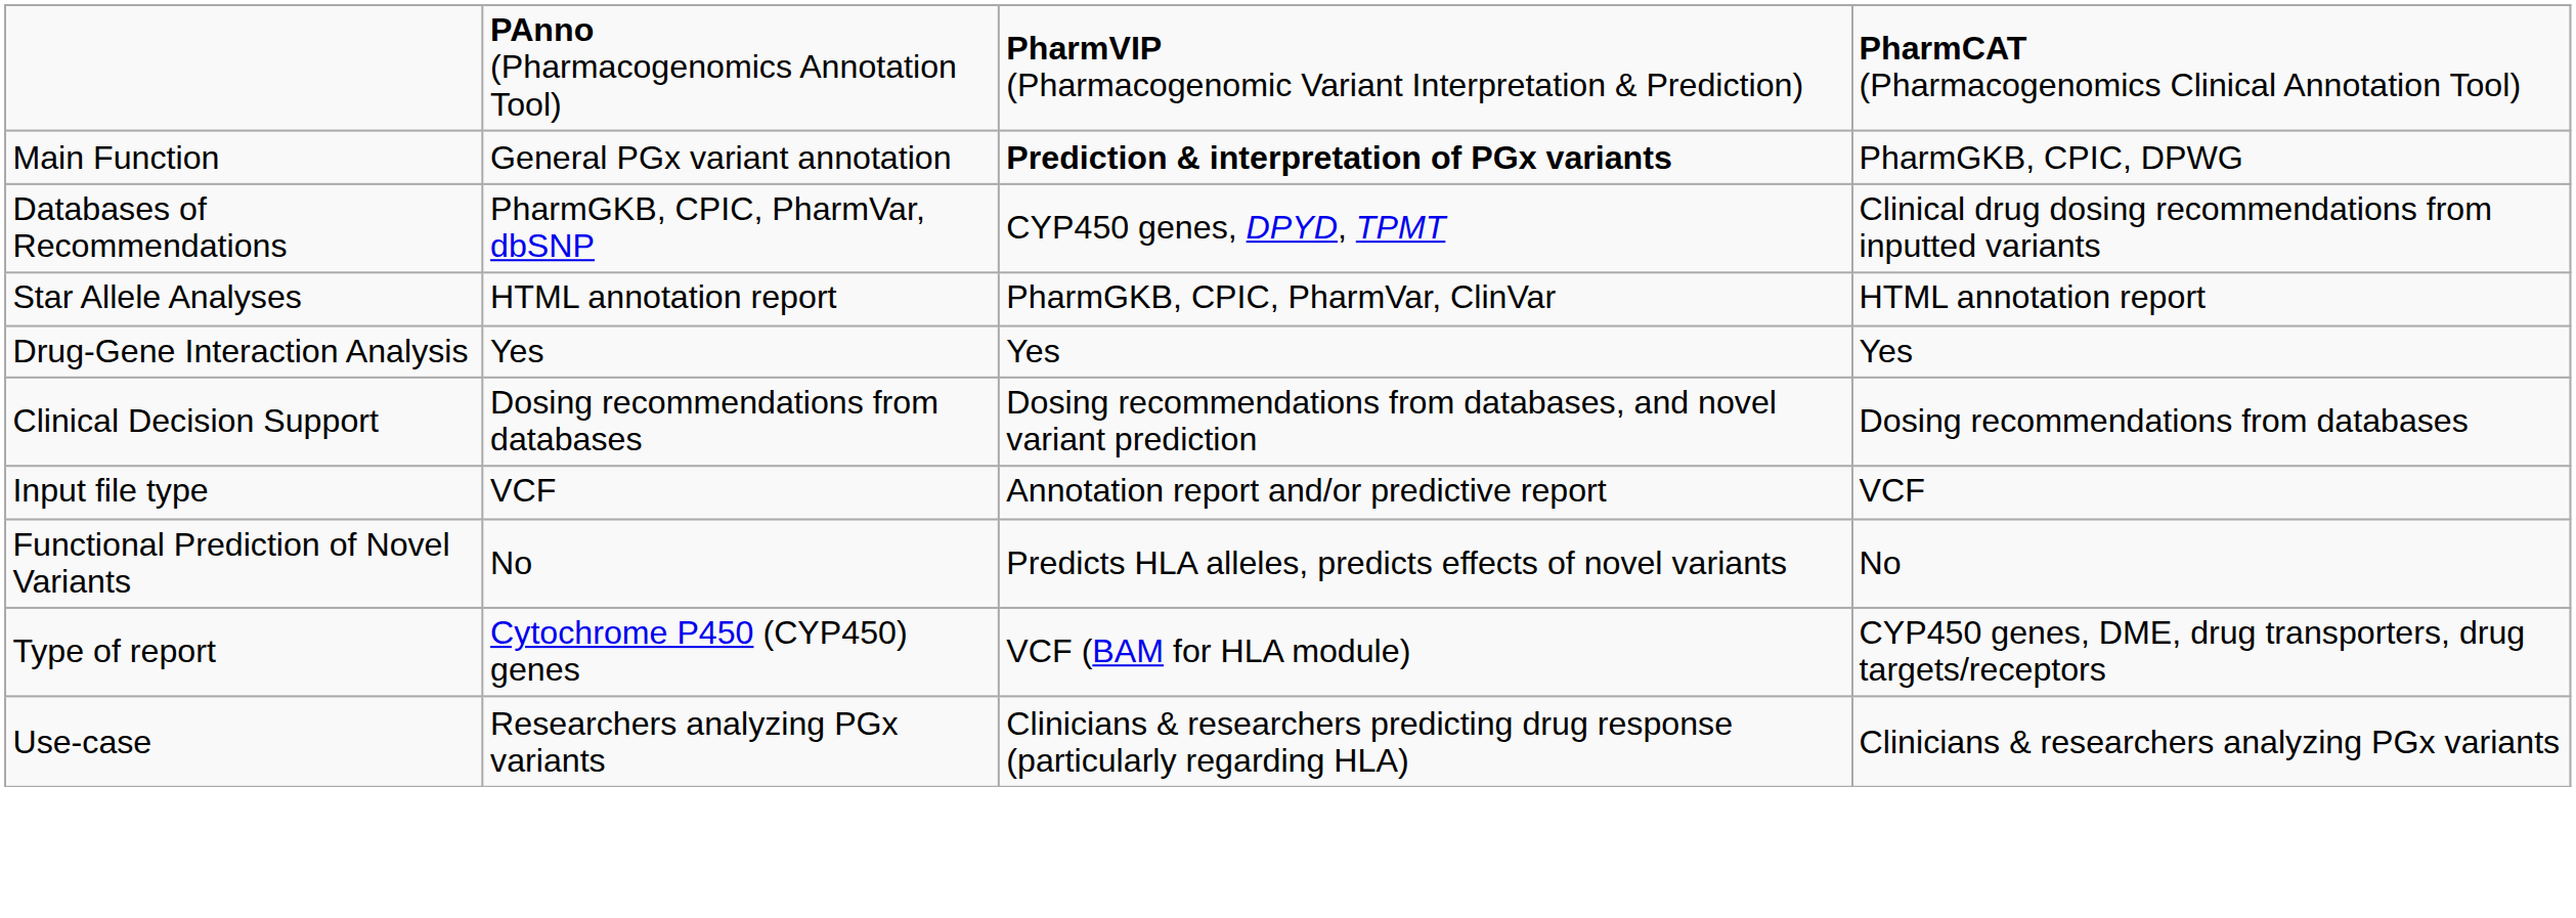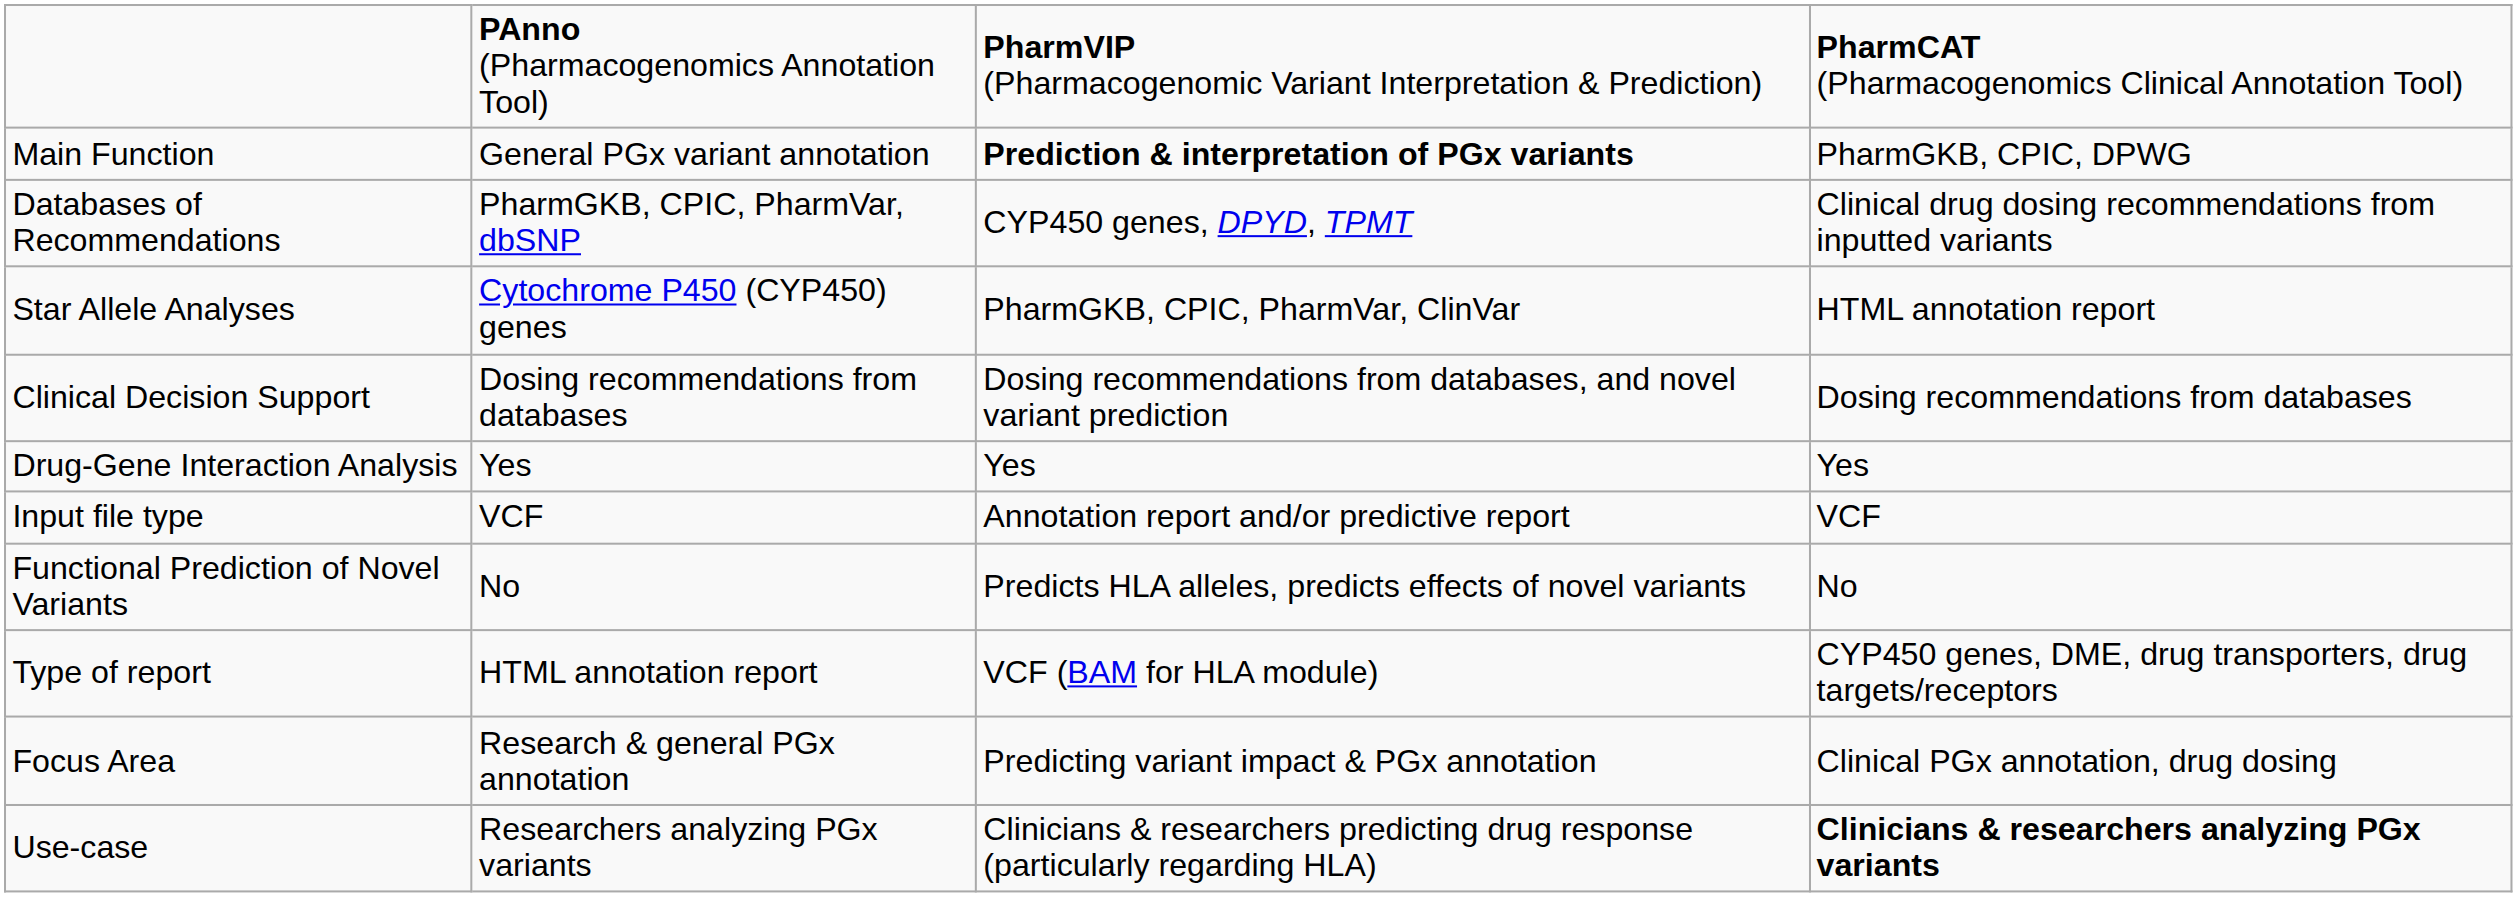 <table class="wikitable">
 <tr>
 <td></td>
 <td><strong>PAnno</strong><br>(Pharmacogenomics Annotation Tool)</td>
 <td><strong>PharmVIP</strong><br>(Pharmacogenomic Variant Interpretation & Prediction)</td>
 <td><strong>PharmCAT</strong><br>(Pharmacogenomics Clinical Annotation Tool)</td>
 </tr>
 <tr>
 <td>Main Function</td>
 <td>General PGx variant annotation</td>
 <td><strong>Prediction & interpretation of PGx variants</strong></td>
 <td>PharmGKB, CPIC, DPWG</td>
 </tr>
 <tr>
 <td>Databases of Recommendations</td>
 <td>PharmGKB, CPIC, PharmVar, <a href='#'>dbSNP</a></td>
 <td>CYP450 genes, <a href='#'><em>DPYD</em></a>, <a href='#'><em>TPMT</em></a></td>
 <td>Clinical drug dosing recommendations from inputted variants</td>
 </tr>
 <tr>
 <td>Star Allele Analyses</td>
-<td>HTML annotation report</td>
+<td><a href='#'>Cytochrome P450</a> (CYP450) genes</td>
 <td>PharmGKB, CPIC, PharmVar, ClinVar</td>
 <td>HTML annotation report</td>
+</tr>
+<tr>
+<td>Clinical Decision Support</td>
+<td>Dosing recommendations from databases</td>
+<td>Dosing recommendations from databases, and novel variant prediction</td>
+<td>Dosing recommendations from databases</td>
 </tr>
 <tr>
 <td>Drug-Gene Interaction Analysis</td>
 <td>Yes</td>
 <td>Yes</td>
 <td>Yes</td>
-</tr>
-<tr>
-<td>Clinical Decision Support</td>
-<td>Dosing recommendations from databases</td>
-<td>Dosing recommendations from databases, and novel variant prediction</td>
-<td>Dosing recommendations from databases</td>
 </tr>
 <tr>
 <td>Input file type</td>
 <td>VCF</td>
 <td>Annotation report and/or predictive report</td>
 <td>VCF</td>
 </tr>
 <tr>
 <td>Functional Prediction of Novel Variants</td>
 <td>No</td>
 <td>Predicts HLA alleles, predicts effects of novel variants</td>
 <td>No</td>
 </tr>
 <tr>
 <td>Type of report</td>
-<td><a href='#'>Cytochrome P450</a> (CYP450) genes</td>
+<td>HTML annotation report</td>
 <td>VCF (<a href='#'>BAM</a> for HLA module)</td>
 <td>CYP450 genes, DME, drug transporters, drug targets/receptors</td>
+</tr>
+<tr>
+<td>Focus Area</td>
+<td>Research & general PGx annotation</td>
+<td>Predicting variant impact & PGx annotation</td>
+<td>Clinical PGx annotation, drug dosing</td>
 </tr>
 <tr>
 <td>Use-case</td>
 <td>Researchers analyzing PGx variants</td>
 <td>Clinicians & researchers predicting drug response (particularly regarding HLA)</td>
-<td>Clinicians & researchers analyzing PGx variants</td>
+<td><strong>Clinicians & researchers analyzing PGx variants</strong></td>
 </tr>
 </table>
